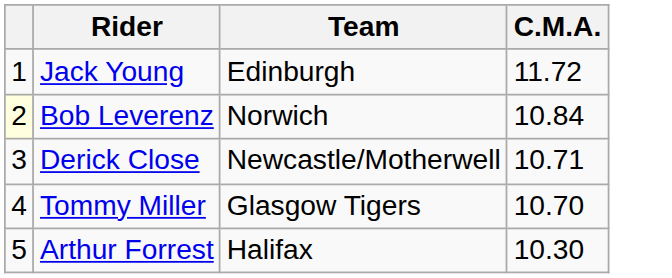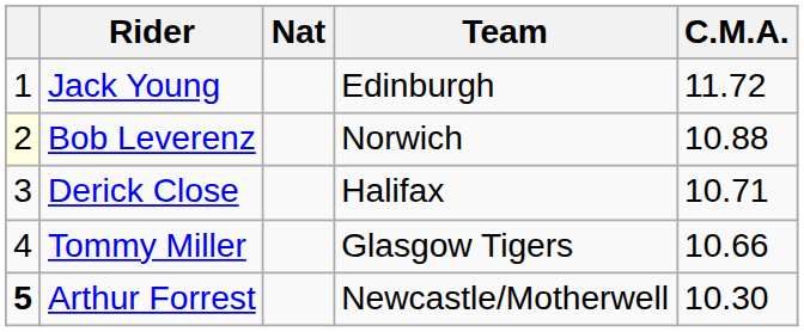 <table class=wikitable>
 <tr>
 <th></th>
 <th>Rider</th>
+<th>Nat</th>
 <th>Team</th>
 <th>C.M.A.</th>
 </tr>
 <tr>
 <td align="center">1</td>
 <td><a href='#'>Jack Young</a></td>
+<td></td>
 <td>Edinburgh</td>
 <td>11.72</td>
 </tr>
 <tr>
 <td align="center" style="background: lightyellow;">2</td>
 <td><a href='#'>Bob Leverenz</a></td>
+<td></td>
 <td>Norwich</td>
-<td>10.84</td>
+<td>10.88</td>
 </tr>
 <tr>
 <td align="center">3</td>
 <td><a href='#'>Derick Close</a></td>
-<td>Newcastle/Motherwell</td>
+<td></td>
+<td>Halifax</td>
 <td>10.71</td>
 </tr>
 <tr>
 <td align="center">4</td>
 <td><a href='#'>Tommy Miller</a></td>
+<td></td>
 <td>Glasgow Tigers</td>
-<td>10.70</td>
+<td>10.66</td>
 </tr>
 <tr>
-<td align="center">5</td>
+<td align="center"><strong>5</strong></td>
 <td><a href='#'>Arthur Forrest</a></td>
-<td>Halifax</td>
+<td></td>
+<td>Newcastle/Motherwell</td>
 <td>10.30</td>
 </tr>
 </table>
